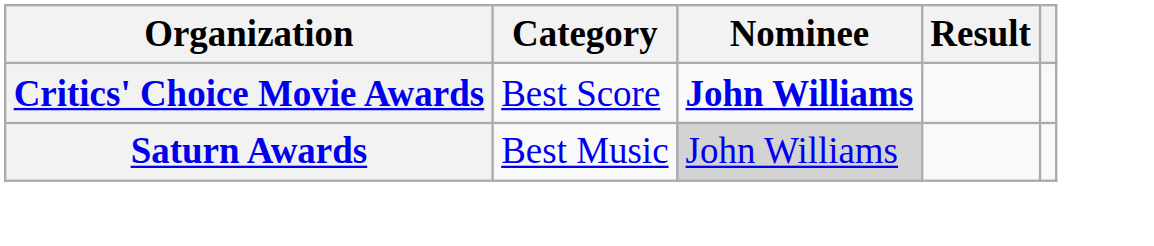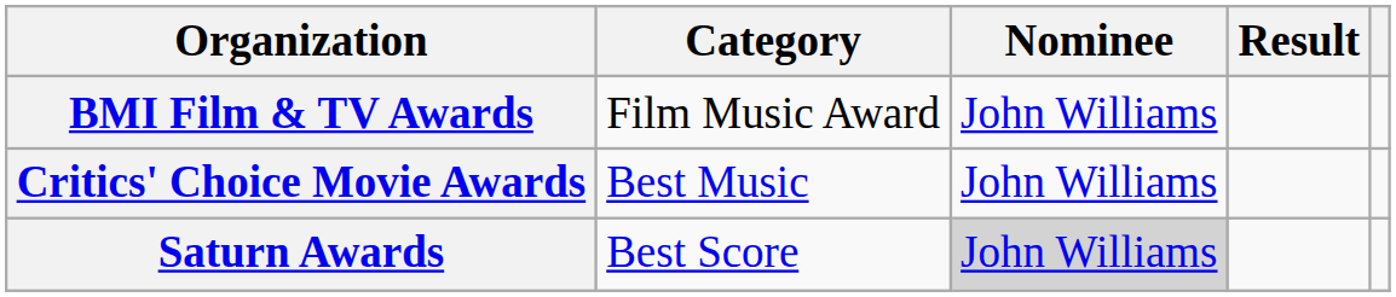 <table class="wikitable sortable plainrowheaders" border="1">
 <tr>
 <th scope="col">Organization</th>
 <th scope="col">Category</th>
 <th scope="col">Nominee</th>
 <th scope="col">Result</th>
 <th scope="col" class="unsortable"></th>
 </tr>
 <tr>
+<th scope="row"><a href='#'>BMI Film & TV Awards</a></th>
+<td>Film Music Award</td>
+<td><a href='#'>John Williams</a></td>
+<td></td>
+<td></td>
+</tr>
+<tr>
 <th scope="row"><a href='#'>Critics' Choice Movie Awards</a></th>
-<td><a href='#'>Best Score</a></td>
-<td><strong><a href='#'>John Williams</a> </strong></td>
+<td><a href='#'>Best Music</a></td>
+<td><a href='#'>John Williams</a> </td>
 <td></td>
 <td></td>
 </tr>
 <tr>
 <th scope="row"><a href='#'>Saturn Awards</a></th>
-<td><a href='#'>Best Music</a></td>
+<td><a href='#'>Best Score</a></td>
 <td style="background: lightgrey;"><a href='#'>John Williams</a> </td>
 <td></td>
 <td><br></td>
 </tr>
 </table>
